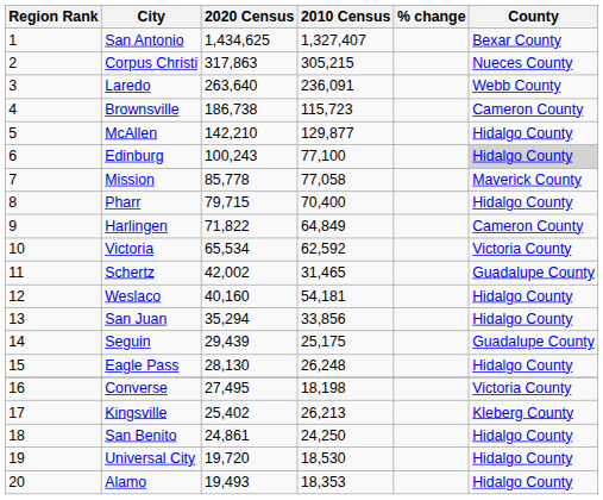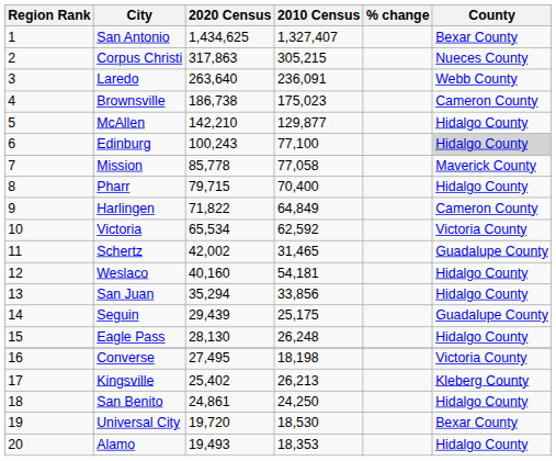 <table class="wikitable sortable">
 <tr>
 <th><strong> Region Rank </strong></th>
 <th><strong> City </strong></th>
 <th><strong> 2020 Census </strong></th>
 <th><strong> 2010 Census </strong></th>
 <th><strong> % change </strong></th>
 <th><strong> County </strong></th>
 </tr>
 <tr style="vertical-align: top; text-align: left;">
 <td>1</td>
 <td><a href='#'>San Antonio</a></td>
 <td>1,434,625</td>
 <td>1,327,407</td>
 <td></td>
 <td><a href='#'>Bexar County</a></td>
 </tr>
 <tr style="vertical-align: top; text-align: left;">
 <td>2</td>
 <td><a href='#'>Corpus Christi</a></td>
 <td>317,863</td>
 <td>305,215</td>
 <td></td>
 <td><a href='#'>Nueces County</a></td>
 </tr>
 <tr style="vertical-align: top; text-align: left;">
 <td>3</td>
 <td><a href='#'>Laredo</a></td>
 <td>263,640</td>
 <td>236,091</td>
 <td></td>
 <td><a href='#'>Webb County</a></td>
 </tr>
 <tr style="vertical-align: top; text-align: left;">
 <td>4</td>
 <td><a href='#'>Brownsville</a></td>
 <td>186,738</td>
-<td>115,723</td>
+<td>175,023</td>
 <td></td>
 <td><a href='#'>Cameron County</a></td>
 </tr>
 <tr style="vertical-align: top; text-align: left;">
 <td>5</td>
 <td><a href='#'>McAllen</a></td>
 <td>142,210</td>
 <td>129,877</td>
 <td></td>
 <td><a href='#'>Hidalgo County</a></td>
 </tr>
 <tr style="vertical-align: top; text-align: left;">
 <td>6</td>
 <td><a href='#'>Edinburg</a></td>
 <td>100,243</td>
 <td>77,100</td>
 <td></td>
 <td style="background: lightgrey;"><a href='#'>Hidalgo County</a></td>
 </tr>
 <tr style="vertical-align: top; text-align: left;">
 <td>7</td>
 <td><a href='#'>Mission</a></td>
 <td>85,778</td>
 <td>77,058</td>
 <td></td>
 <td><a href='#'>Maverick County</a></td>
 </tr>
 <tr style="vertical-align: top; text-align: left;">
 <td>8</td>
 <td><a href='#'>Pharr</a></td>
 <td>79,715</td>
 <td>70,400</td>
 <td></td>
 <td><a href='#'>Hidalgo County</a></td>
 </tr>
 <tr style="vertical-align: top; text-align: left;">
 <td>9</td>
 <td><a href='#'>Harlingen</a></td>
 <td>71,822</td>
 <td>64,849</td>
 <td></td>
 <td><a href='#'>Cameron County</a></td>
 </tr>
 <tr style="vertical-align: top; text-align: left;">
 <td>10</td>
 <td><a href='#'>Victoria</a></td>
 <td>65,534</td>
 <td>62,592</td>
 <td></td>
 <td><a href='#'>Victoria County</a></td>
 </tr>
 <tr style="vertical-align: top; text-align: left;">
 <td>11</td>
 <td><a href='#'>Schertz</a></td>
 <td>42,002</td>
 <td>31,465</td>
 <td></td>
 <td><a href='#'>Guadalupe County</a></td>
 </tr>
 <tr style="vertical-align: top; text-align: left;">
 <td>12</td>
 <td><a href='#'>Weslaco</a></td>
 <td>40,160</td>
 <td>54,181</td>
 <td></td>
 <td><a href='#'>Hidalgo County</a></td>
 </tr>
 <tr style="vertical-align: top; text-align: left;">
 <td>13</td>
 <td><a href='#'>San Juan</a></td>
 <td>35,294</td>
 <td>33,856</td>
 <td></td>
 <td><a href='#'>Hidalgo County</a></td>
 </tr>
 <tr style="vertical-align: top; text-align: left;">
 <td>14</td>
 <td><a href='#'>Seguin</a></td>
 <td>29,439</td>
 <td>25,175</td>
 <td></td>
 <td><a href='#'>Guadalupe County</a></td>
 </tr>
 <tr style="vertical-align: top; text-align: left;">
 <td>15</td>
 <td><a href='#'>Eagle Pass</a></td>
 <td>28,130</td>
 <td>26,248</td>
 <td></td>
 <td><a href='#'>Hidalgo County</a></td>
 </tr>
 <tr style="vertical-align: top; text-align: left;">
 </tr>
 <tr>
 <td>16</td>
 <td><a href='#'>Converse</a></td>
 <td>27,495</td>
 <td>18,198</td>
 <td></td>
 <td><a href='#'>Victoria County</a></td>
 </tr>
 <tr style="vertical-align: top; text-align: left;">
 <td>17</td>
 <td><a href='#'>Kingsville</a></td>
 <td>25,402</td>
 <td>26,213</td>
 <td></td>
 <td><a href='#'>Kleberg County</a></td>
 </tr>
 <tr>
 <td>18</td>
 <td><a href='#'>San Benito</a></td>
 <td>24,861</td>
 <td>24,250</td>
 <td></td>
 <td><a href='#'>Hidalgo County</a></td>
 </tr>
 <tr>
 <td>19</td>
 <td><a href='#'>Universal City</a></td>
 <td>19,720</td>
 <td>18,530</td>
 <td></td>
-<td><a href='#'>Hidalgo County</a></td>
+<td><a href='#'>Bexar County</a></td>
 </tr>
 <tr>
 <td>20</td>
 <td><a href='#'>Alamo</a></td>
 <td>19,493</td>
 <td>18,353</td>
 <td></td>
 <td><a href='#'>Hidalgo County</a></td>
 </tr>
 </table>
